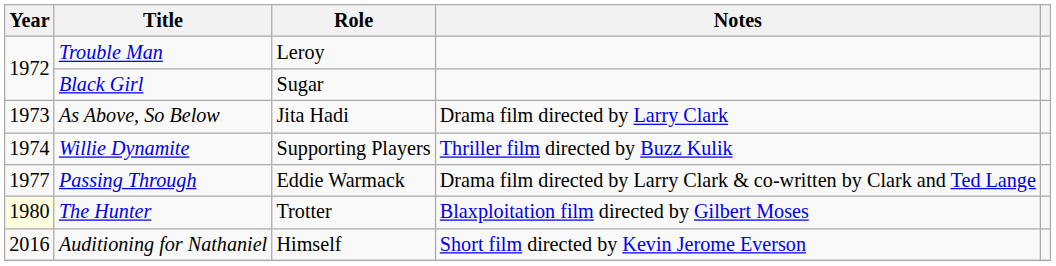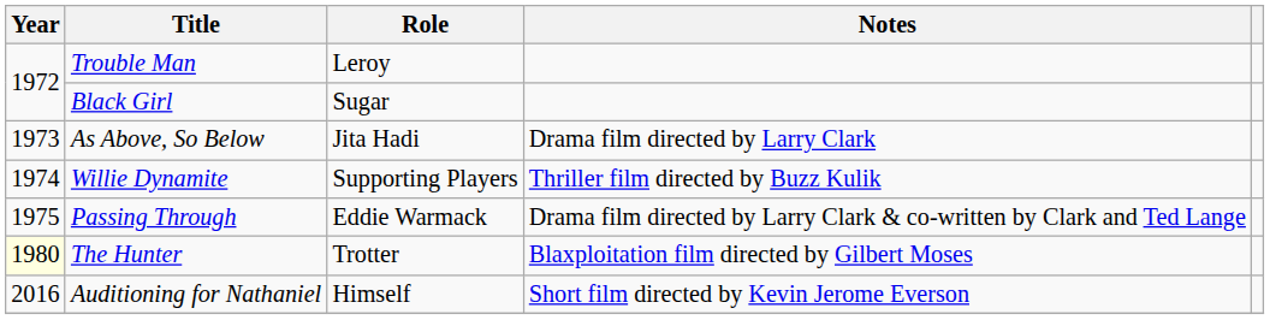 <table class="wikitable sortable">
 <tr>
 <th>Year</th>
 <th>Title</th>
 <th>Role</th>
 <th class="unsortable">Notes</th>
 <th class="unsortable"></th>
 </tr>
 <tr>
 <td rowspan=2>1972</td>
 <td><em><a href='#'>Trouble Man</a></em></td>
 <td>Leroy</td>
 <td></td>
 <td></td>
 </tr>
 <tr>
 <td><em><a href='#'>Black Girl</a></em></td>
 <td>Sugar</td>
 <td></td>
 <td></td>
 </tr>
 <tr>
 <td>1973</td>
 <td><em>As Above, So Below</em></td>
 <td>Jita Hadi</td>
 <td>Drama film directed by <a href='#'>Larry Clark</a></td>
 <td></td>
 </tr>
 <tr>
 <td>1974</td>
 <td><em><a href='#'>Willie Dynamite</a></em></td>
 <td>Supporting Players</td>
 <td><a href='#'>Thriller film</a> directed by <a href='#'>Buzz Kulik</a></td>
 <td></td>
 </tr>
 <tr>
-<td>1977</td>
+<td>1975</td>
 <td><em><a href='#'>Passing Through</a></em></td>
 <td>Eddie Warmack</td>
 <td>Drama film directed by Larry Clark & co-written by Clark and <a href='#'>Ted Lange</a></td>
 <td></td>
 </tr>
 <tr>
 <td style="background: lightyellow;">1980</td>
 <td><em><a href='#'>The Hunter</a></em></td>
 <td>Trotter</td>
 <td><a href='#'>Blaxploitation film</a> directed by <a href='#'>Gilbert Moses</a></td>
 <td></td>
 </tr>
 <tr>
 <td>2016</td>
 <td><em>Auditioning for Nathaniel</em></td>
 <td>Himself</td>
 <td><a href='#'>Short film</a> directed by <a href='#'>Kevin Jerome Everson</a></td>
 <td></td>
 </tr>
 <tr>
 </tr>
 </table>
